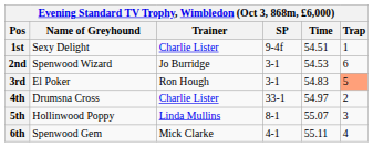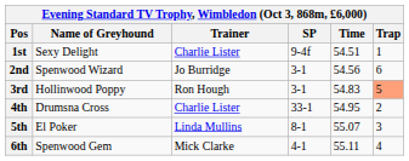 <table class="wikitable">
 <tr>
 <th colspan="6"><a href='#'>Evening Standard TV Trophy</a>, <a href='#'>Wimbledon</a> (Oct 3, 868m, £6,000)</th>
 </tr>
 <tr>
 <th width=30>Pos</th>
 <th width=180>Name of Greyhound</th>
 <th width=150>Trainer</th>
 <th width=50>SP</th>
 <th width=50>Time</th>
 <th width=30>Trap</th>
 </tr>
 <tr>
 <th>1st</th>
 <td>Sexy Delight</td>
 <td><a href='#'>Charlie Lister</a></td>
 <td>9-4f</td>
 <td>54.51</td>
 <td>1</td>
 </tr>
 <tr>
 <th>2nd</th>
 <td>Spenwood Wizard</td>
 <td>Jo Burridge</td>
 <td>3-1</td>
-<td>54.53</td>
+<td>54.56</td>
 <td>6</td>
 </tr>
 <tr>
 <th>3rd</th>
-<td>El Poker</td>
+<td>Hollinwood Poppy</td>
 <td>Ron Hough</td>
 <td>3-1</td>
 <td>54.83</td>
 <td style="background: lightsalmon;">5</td>
 </tr>
 <tr>
 <th>4th</th>
 <td>Drumsna Cross</td>
 <td><a href='#'>Charlie Lister</a></td>
 <td>33-1</td>
-<td>54.97</td>
+<td>54.95</td>
 <td>2</td>
 </tr>
 <tr>
 <th>5th</th>
-<td>Hollinwood Poppy</td>
+<td>El Poker</td>
 <td><a href='#'>Linda Mullins</a></td>
 <td>8-1</td>
 <td>55.07</td>
 <td>3</td>
 </tr>
 <tr>
 <th>6th</th>
 <td>Spenwood Gem</td>
 <td>Mick Clarke</td>
 <td>4-1</td>
 <td>55.11</td>
 <td>4</td>
 </tr>
 </table>
